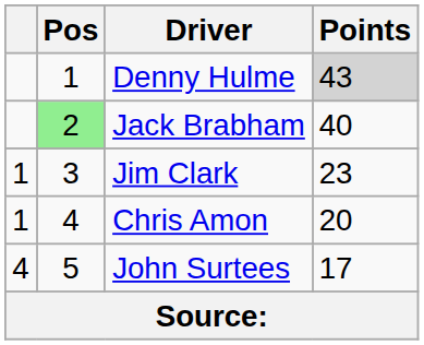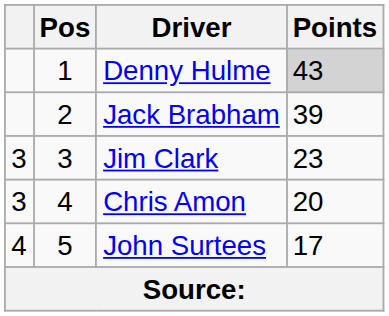 <table class="wikitable" style="font-size: 95%;">
 <tr>
 <th></th>
 <th>Pos</th>
 <th>Driver</th>
 <th>Points</th>
 </tr>
 <tr>
 <td align="left"></td>
 <td align="center">1</td>
 <td> <a href='#'>Denny Hulme</a></td>
 <td align="left" style="background: lightgrey;">43</td>
 </tr>
 <tr>
 <td align="left"></td>
-<td align="center" style="background: lightgreen;">2</td>
+<td align="center">2</td>
 <td> <a href='#'>Jack Brabham</a></td>
-<td align="left">40</td>
+<td align="left">39</td>
 </tr>
 <tr>
-<td align="left"> 1</td>
+<td align="left"> 3</td>
 <td align="center">3</td>
 <td> <a href='#'>Jim Clark</a></td>
 <td align="left">23</td>
 </tr>
 <tr>
-<td align="left"> 1</td>
+<td align="left"> 3</td>
 <td align="center">4</td>
 <td> <a href='#'>Chris Amon</a></td>
 <td align="left">20</td>
 </tr>
 <tr>
 <td align="left"> 4</td>
 <td align="center">5</td>
 <td> <a href='#'>John Surtees</a></td>
 <td align="left">17</td>
 </tr>
 <tr>
 <th colspan=4>Source: </th>
 </tr>
 </table>
